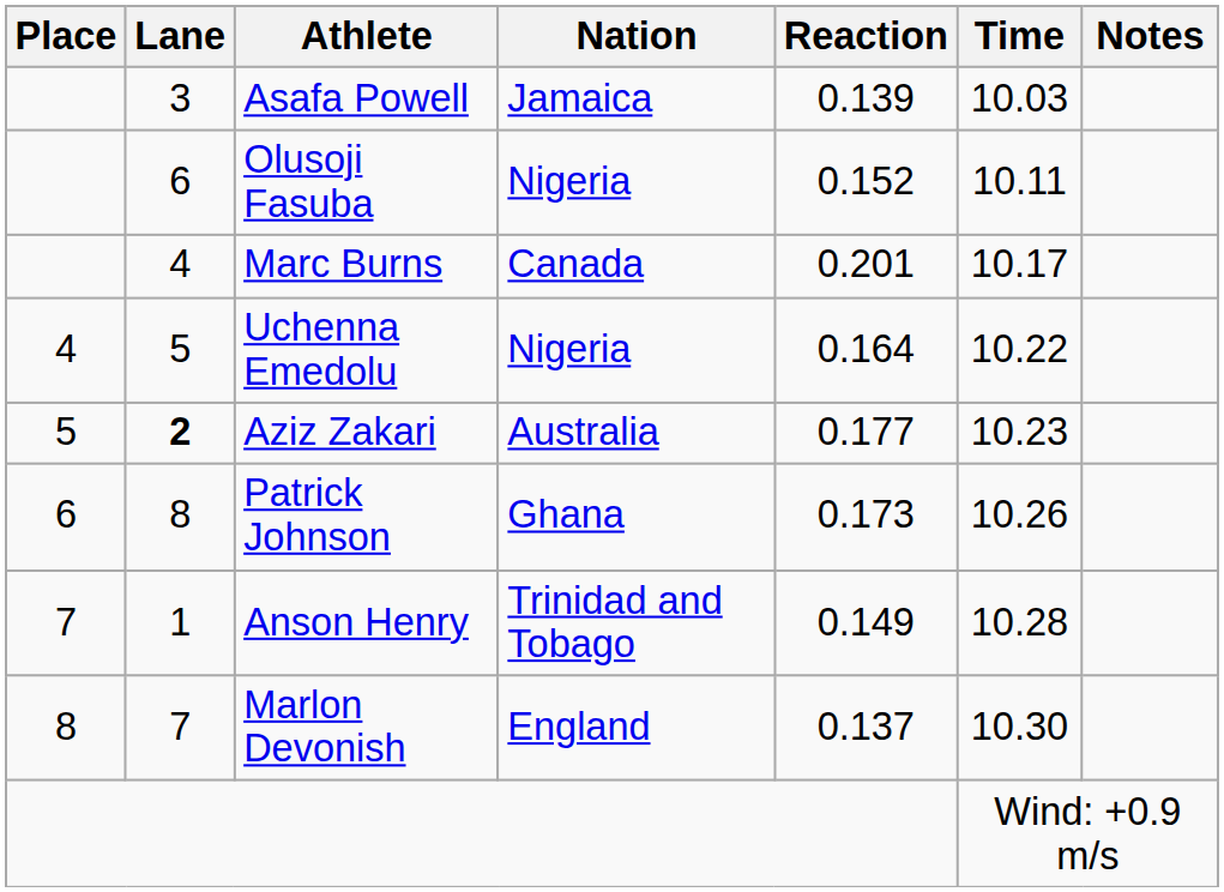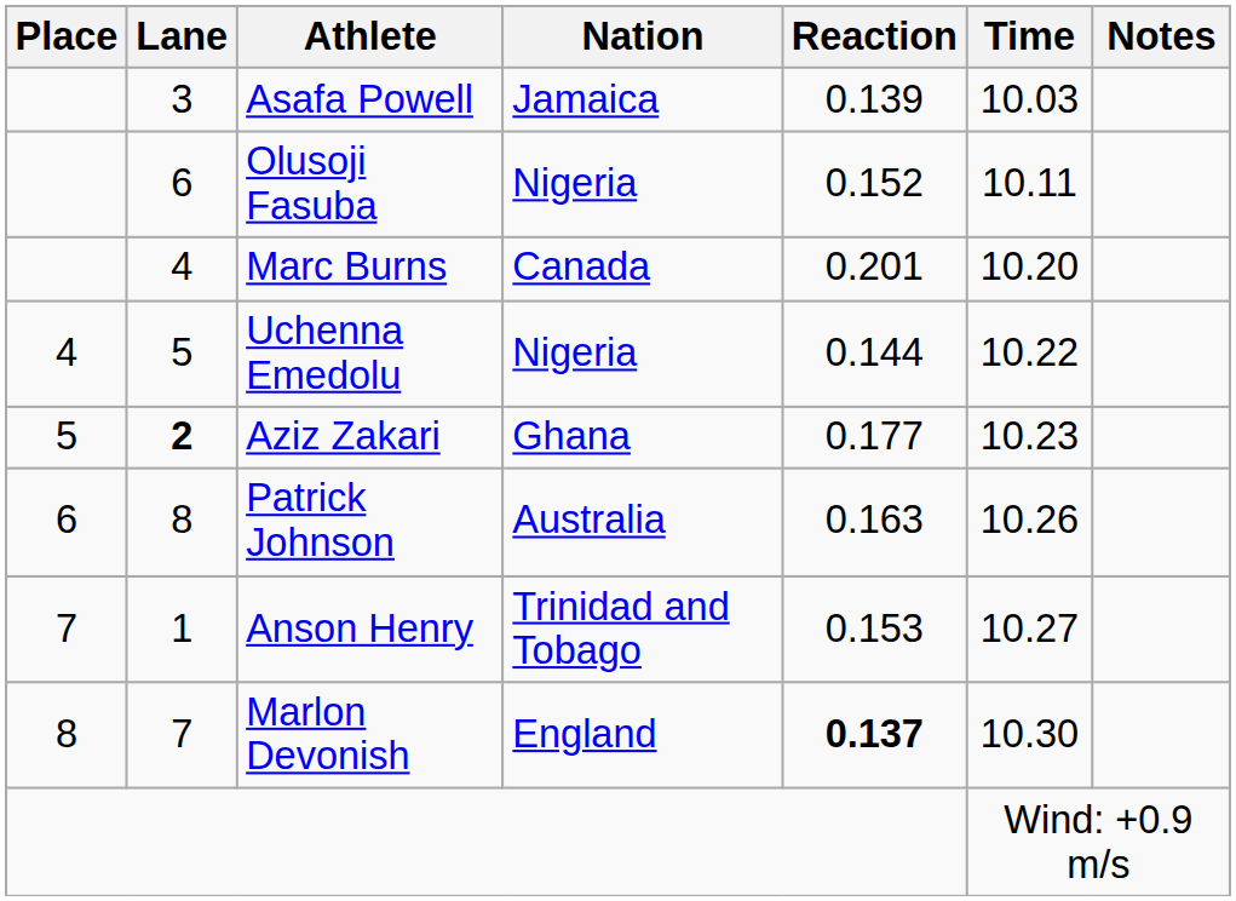 <table class="wikitable sortable" style="text-align:center;width: 80%">
 <tr>
 <th>Place</th>
 <th>Lane</th>
 <th>Athlete</th>
 <th>Nation</th>
 <th>Reaction</th>
 <th>Time</th>
 <th>Notes</th>
 </tr>
 <tr>
 <td></td>
 <td>3</td>
 <td align="left"><a href='#'>Asafa Powell</a></td>
 <td align="left"> <a href='#'>Jamaica</a></td>
 <td>0.139</td>
 <td>10.03</td>
 <td></td>
 </tr>
 <tr>
 <td></td>
 <td>6</td>
 <td align="left"><a href='#'>Olusoji Fasuba</a></td>
 <td align="left"> <a href='#'>Nigeria</a></td>
 <td>0.152</td>
 <td>10.11</td>
 <td></td>
 </tr>
 <tr>
 <td></td>
 <td>4</td>
 <td align="left"><a href='#'>Marc Burns</a></td>
 <td align="left"> <a href='#'>Canada</a></td>
 <td>0.201</td>
-<td>10.17</td>
+<td>10.20</td>
 <td></td>
 </tr>
 <tr>
 <td>4</td>
 <td>5</td>
 <td align="left"><a href='#'>Uchenna Emedolu</a></td>
 <td align="left"> <a href='#'>Nigeria</a></td>
-<td>0.164</td>
+<td>0.144</td>
 <td>10.22</td>
 <td></td>
 </tr>
 <tr>
 <td>5</td>
 <td><strong>2</strong></td>
 <td align="left"><a href='#'>Aziz Zakari</a></td>
-<td align="left"> <a href='#'>Australia</a></td>
+<td align="left"> <a href='#'>Ghana</a></td>
 <td>0.177</td>
 <td>10.23</td>
 <td></td>
 </tr>
 <tr>
 <td>6</td>
 <td>8</td>
 <td align="left"><a href='#'>Patrick Johnson</a></td>
-<td align="left"> <a href='#'>Ghana</a></td>
-<td>0.173</td>
+<td align="left"> <a href='#'>Australia</a></td>
+<td>0.163</td>
 <td>10.26</td>
 <td></td>
 </tr>
 <tr>
 <td>7</td>
 <td>1</td>
 <td align="left"><a href='#'>Anson Henry</a></td>
 <td align="left"> <a href='#'>Trinidad and Tobago</a></td>
-<td>0.149</td>
-<td>10.28</td>
+<td>0.153</td>
+<td>10.27</td>
 <td></td>
 </tr>
 <tr>
 <td>8</td>
 <td>7</td>
 <td align="left"><a href='#'>Marlon Devonish</a></td>
 <td align="left"> <a href='#'>England</a></td>
-<td>0.137</td>
+<td><strong>0.137</strong></td>
 <td>10.30</td>
 <td></td>
 </tr>
 <tr>
 <td colspan="5"></td>
 <td colspan="2">Wind: +0.9 m/s</td>
 </tr>
 </table>
